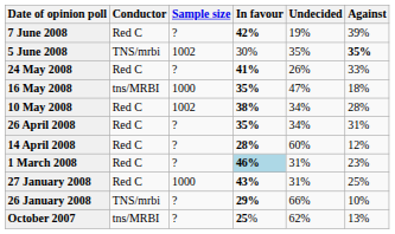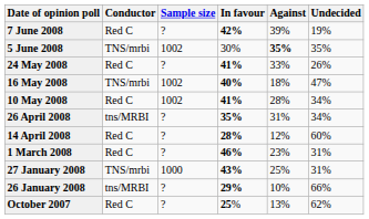 <table class="wikitable">
 <tr>
 <th>Date of opinion poll</th>
 <th>Conductor</th>
 <th><a href='#'>Sample size</a></th>
 <th>In favour</th>
+<th>Against</th>
 <th>Undecided</th>
-<th>Against</th>
 </tr>
 <tr>
 <td bgcolor="#F0F0F0"><strong>7 June 2008</strong></td>
 <td>Red C</td>
 <td>?</td>
 <td><strong>42%</strong></td>
+<td>39%</td>
 <td>19%</td>
-<td>39%</td>
 </tr>
 <tr>
 <td bgcolor="#F0F0F0"><strong>5 June 2008</strong></td>
 <td>TNS/mrbi</td>
 <td>1002</td>
 <td>30%</td>
+<td><strong>35%</strong></td>
 <td>35%</td>
-<td><strong>35%</strong></td>
 </tr>
 <tr>
 <td bgcolor="#F0F0F0"><strong>24 May 2008</strong></td>
 <td>Red C</td>
 <td>?</td>
 <td><strong>41%</strong></td>
+<td>33%</td>
 <td>26%</td>
-<td>33%</td>
 </tr>
 <tr>
 <td bgcolor="#F0F0F0"><strong>16 May 2008</strong></td>
-<td>tns/MRBI</td>
-<td>1000</td>
-<td><strong>35%</strong></td>
+<td>TNS/mrbi</td>
+<td>1002</td>
+<td><strong>40%</strong></td>
+<td>18%</td>
 <td>47%</td>
-<td>18%</td>
 </tr>
 <tr>
 <td bgcolor="#F0F0F0"><strong>10 May 2008</strong></td>
 <td>Red C</td>
 <td>1002</td>
-<td><strong>38%</strong></td>
+<td><strong>41%</strong></td>
+<td>28%</td>
 <td>34%</td>
-<td>28%</td>
 </tr>
 <tr>
 <td bgcolor="#F0F0F0"><strong>26 April 2008</strong></td>
-<td>Red C</td>
+<td>tns/MRBI</td>
 <td>?</td>
 <td><strong>35%</strong></td>
+<td>31%</td>
 <td>34%</td>
-<td>31%</td>
 </tr>
 <tr>
 <td bgcolor="#F0F0F0"><strong>14 April 2008</strong></td>
 <td>Red C</td>
 <td>?</td>
 <td><strong>28%</strong></td>
+<td>12%</td>
 <td>60%</td>
-<td>12%</td>
 </tr>
 <tr>
 <td bgcolor="#F0F0F0"><strong>1 March 2008</strong></td>
 <td>Red C</td>
 <td>?</td>
-<td style="background: lightblue;"><strong>46%</strong></td>
+<td><strong>46%</strong></td>
+<td>23%</td>
 <td>31%</td>
-<td>23%</td>
 </tr>
 <tr>
 <td bgcolor="#F0F0F0"><strong>27 January 2008</strong></td>
-<td>Red C</td>
+<td>TNS/mrbi</td>
 <td>1000</td>
 <td><strong>43%</strong></td>
+<td>25%</td>
 <td>31%</td>
-<td>25%</td>
 </tr>
 <tr>
 <td bgcolor="#F0F0F0"><strong>26 January 2008</strong></td>
-<td>TNS/mrbi</td>
+<td>tns/MRBI</td>
 <td>?</td>
 <td><strong>29%</strong></td>
+<td>10%</td>
 <td>66%</td>
-<td>10%</td>
 </tr>
 <tr>
 <td bgcolor="#F0F0F0"><strong>October 2007</strong></td>
-<td>tns/MRBI</td>
+<td>Red C</td>
 <td>?</td>
 <td><strong>25</strong>%</td>
+<td>13%</td>
 <td>62%</td>
-<td>13%</td>
 </tr>
 </table>
